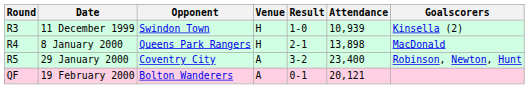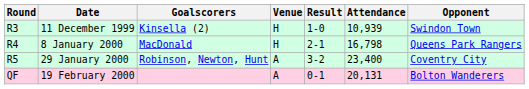 <table class="wikitable">
 <tr>
 <th>Round</th>
 <th>Date</th>
-<th>Opponent</th>
+<th>Goalscorers</th>
 <th>Venue</th>
 <th>Result</th>
 <th>Attendance</th>
-<th>Goalscorers</th>
+<th>Opponent</th>
 </tr>
 <tr style="background-color: #d0ffe3;">
 <td>R3</td>
 <td>11 December 1999</td>
-<td><a href='#'>Swindon Town</a></td>
+<td><a href='#'>Kinsella</a> (2)</td>
 <td>H</td>
 <td>1-0</td>
 <td>10,939</td>
-<td><a href='#'>Kinsella</a> (2)</td>
+<td><a href='#'>Swindon Town</a></td>
 </tr>
 <tr style="background-color: #d0ffe3;">
 <td>R4</td>
 <td>8 January 2000</td>
-<td><a href='#'>Queens Park Rangers</a></td>
+<td><a href='#'>MacDonald</a></td>
 <td>H</td>
 <td>2-1</td>
-<td>13,898</td>
-<td><a href='#'>MacDonald</a></td>
+<td>16,798</td>
+<td><a href='#'>Queens Park Rangers</a></td>
 </tr>
 <tr style="background-color: #d0ffe3;">
 <td>R5</td>
 <td>29 January 2000</td>
-<td><a href='#'>Coventry City</a></td>
+<td><a href='#'>Robinson</a>, <a href='#'>Newton</a>, <a href='#'>Hunt</a></td>
 <td>A</td>
 <td>3-2</td>
 <td>23,400</td>
-<td><a href='#'>Robinson</a>, <a href='#'>Newton</a>, <a href='#'>Hunt</a></td>
+<td><a href='#'>Coventry City</a></td>
 </tr>
 <tr style="background-color: #ffd0e3;">
 <td>QF</td>
 <td>19 February 2000</td>
-<td><a href='#'>Bolton Wanderers</a></td>
+<td></td>
 <td>A</td>
 <td>0-1</td>
-<td>20,121</td>
-<td></td>
+<td>20,131</td>
+<td><a href='#'>Bolton Wanderers</a></td>
 </tr>
 </table>
